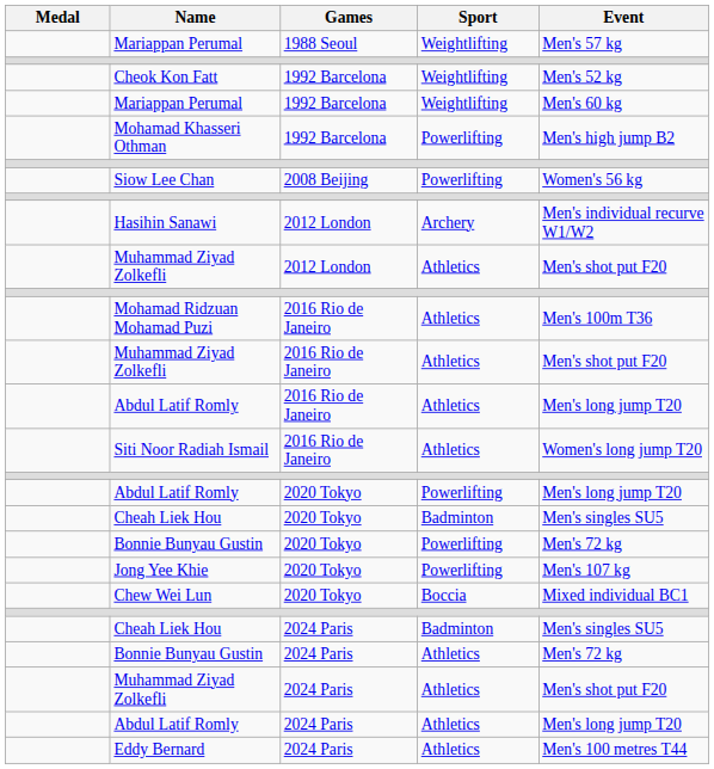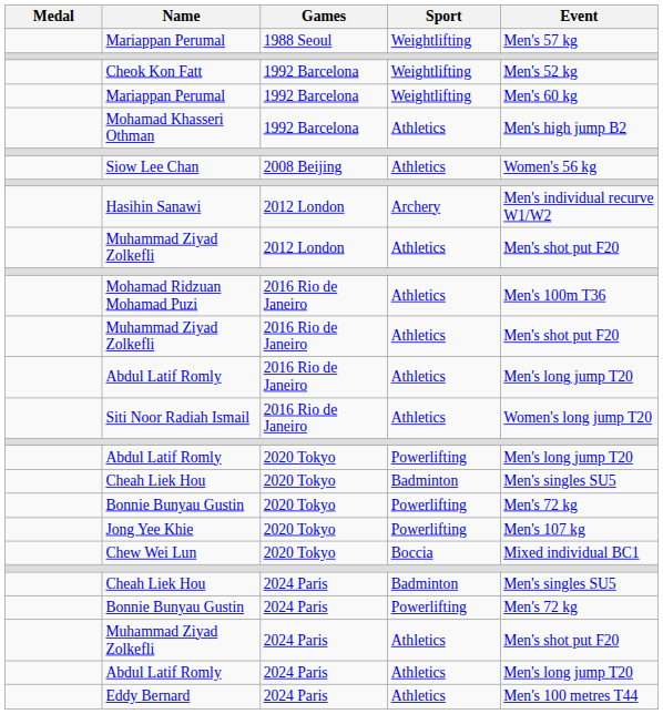 <table class="wikitable">
 <tr>
 <th style="width:6em">Medal</th>
 <th style="width:10em">Name</th>
 <th style="width:8em">Games</th>
 <th style="width:7em">Sport</th>
 <th style="width:10em">Event</th>
 </tr>
 <tr>
 <td></td>
 <td><a href='#'>Mariappan Perumal</a></td>
 <td> <a href='#'>1988 Seoul</a></td>
 <td>  <a href='#'>Weightlifting</a></td>
 <td><a href='#'>Men's 57 kg</a></td>
 </tr>
 <tr bgcolor=#DDDDDD>
 <td colspan=7></td>
 </tr>
 <tr>
 <td></td>
 <td><a href='#'>Cheok Kon Fatt</a></td>
 <td> <a href='#'>1992 Barcelona</a></td>
 <td>  <a href='#'>Weightlifting</a></td>
 <td><a href='#'>Men's 52 kg</a></td>
 </tr>
 <tr>
 <td></td>
 <td><a href='#'>Mariappan Perumal</a></td>
 <td> <a href='#'>1992 Barcelona</a></td>
 <td>  <a href='#'>Weightlifting</a></td>
 <td><a href='#'>Men's 60 kg</a></td>
 </tr>
 <tr>
 <td></td>
 <td><a href='#'>Mohamad Khasseri Othman</a></td>
 <td> <a href='#'>1992 Barcelona</a></td>
-<td> <a href='#'>Powerlifting</a></td>
+<td> <a href='#'>Athletics</a></td>
 <td><a href='#'>Men's high jump B2</a></td>
 </tr>
 <tr bgcolor=#DDDDDD>
 <td colspan=7></td>
 </tr>
 <tr>
 <td></td>
 <td><a href='#'>Siow Lee Chan</a></td>
 <td> <a href='#'>2008 Beijing</a></td>
-<td> <a href='#'>Powerlifting</a></td>
+<td> <a href='#'>Athletics</a></td>
 <td><a href='#'>Women's 56 kg</a></td>
 </tr>
 <tr bgcolor=#DDDDDD>
 <td colspan=7></td>
 </tr>
 <tr>
 <td></td>
 <td><a href='#'>Hasihin Sanawi</a></td>
 <td> <a href='#'>2012 London</a></td>
 <td> <a href='#'>Archery</a></td>
 <td><a href='#'>Men's individual recurve W1/W2</a></td>
 </tr>
 <tr>
 <td></td>
 <td><a href='#'>Muhammad Ziyad Zolkefli</a></td>
 <td> <a href='#'>2012 London</a></td>
 <td> <a href='#'>Athletics</a></td>
 <td><a href='#'>Men's shot put F20</a></td>
 </tr>
 <tr bgcolor=#DDDDDD>
 <td colspan=7></td>
 </tr>
 <tr>
 <td></td>
 <td><a href='#'>Mohamad Ridzuan Mohamad Puzi</a></td>
 <td> <a href='#'>2016 Rio de Janeiro</a></td>
 <td> <a href='#'>Athletics</a></td>
 <td><a href='#'>Men's 100m T36</a></td>
 </tr>
 <tr>
 <td></td>
 <td><a href='#'>Muhammad Ziyad Zolkefli</a></td>
 <td> <a href='#'>2016 Rio de Janeiro</a></td>
 <td> <a href='#'>Athletics</a></td>
 <td><a href='#'>Men's shot put F20</a></td>
 </tr>
 <tr>
 <td></td>
 <td><a href='#'>Abdul Latif Romly</a></td>
 <td> <a href='#'>2016 Rio de Janeiro</a></td>
 <td> <a href='#'>Athletics</a></td>
 <td><a href='#'>Men's long jump T20</a></td>
 </tr>
 <tr>
 <td></td>
 <td><a href='#'>Siti Noor Radiah Ismail</a></td>
 <td> <a href='#'>2016 Rio de Janeiro</a></td>
 <td> <a href='#'>Athletics</a></td>
 <td><a href='#'>Women's long jump T20</a></td>
 </tr>
 <tr bgcolor=#DDDDDD>
 <td colspan=7></td>
 </tr>
 <tr>
 <td></td>
 <td><a href='#'>Abdul Latif Romly</a></td>
 <td> <a href='#'>2020 Tokyo</a></td>
 <td> <a href='#'>Powerlifting</a></td>
 <td><a href='#'>Men's long jump T20</a></td>
 </tr>
 <tr>
 <td></td>
 <td><a href='#'>Cheah Liek Hou</a></td>
 <td> <a href='#'>2020 Tokyo</a></td>
 <td> <a href='#'>Badminton</a></td>
 <td><a href='#'>Men's singles SU5</a></td>
 </tr>
 <tr>
 <td></td>
 <td><a href='#'>Bonnie Bunyau Gustin</a></td>
 <td> <a href='#'>2020 Tokyo</a></td>
 <td> <a href='#'>Powerlifting</a></td>
 <td><a href='#'>Men's 72 kg</a></td>
 </tr>
 <tr>
 <td></td>
 <td><a href='#'>Jong Yee Khie</a></td>
 <td> <a href='#'>2020 Tokyo</a></td>
 <td> <a href='#'>Powerlifting</a></td>
 <td><a href='#'>Men's 107 kg</a></td>
 </tr>
 <tr>
 <td></td>
 <td><a href='#'>Chew Wei Lun</a></td>
 <td> <a href='#'>2020 Tokyo</a></td>
 <td> <a href='#'>Boccia</a></td>
 <td><a href='#'>Mixed individual BC1</a></td>
 </tr>
 <tr bgcolor=#DDDDDD>
 <td colspan=7></td>
 </tr>
 <tr>
 <td></td>
 <td><a href='#'>Cheah Liek Hou</a></td>
 <td> <a href='#'>2024 Paris</a></td>
 <td> <a href='#'>Badminton</a></td>
 <td><a href='#'>Men's singles SU5</a></td>
 </tr>
 <tr>
 <td></td>
 <td><a href='#'>Bonnie Bunyau Gustin</a></td>
 <td> <a href='#'>2024 Paris</a></td>
-<td> <a href='#'>Athletics</a></td>
+<td> <a href='#'>Powerlifting</a></td>
 <td><a href='#'>Men's 72 kg</a></td>
 </tr>
 <tr>
 <td></td>
 <td><a href='#'>Muhammad Ziyad Zolkefli</a></td>
 <td> <a href='#'>2024 Paris</a></td>
 <td> <a href='#'>Athletics</a></td>
 <td><a href='#'>Men's shot put F20</a></td>
 </tr>
 <tr>
 <td></td>
 <td><a href='#'>Abdul Latif Romly</a></td>
 <td> <a href='#'>2024 Paris</a></td>
 <td> <a href='#'>Athletics</a></td>
 <td><a href='#'>Men's long jump T20</a></td>
 </tr>
 <tr>
 <td></td>
 <td><a href='#'>Eddy Bernard</a></td>
 <td> <a href='#'>2024 Paris</a></td>
 <td> <a href='#'>Athletics</a></td>
 <td><a href='#'>Men's 100 metres T44</a></td>
 </tr>
 </table>
